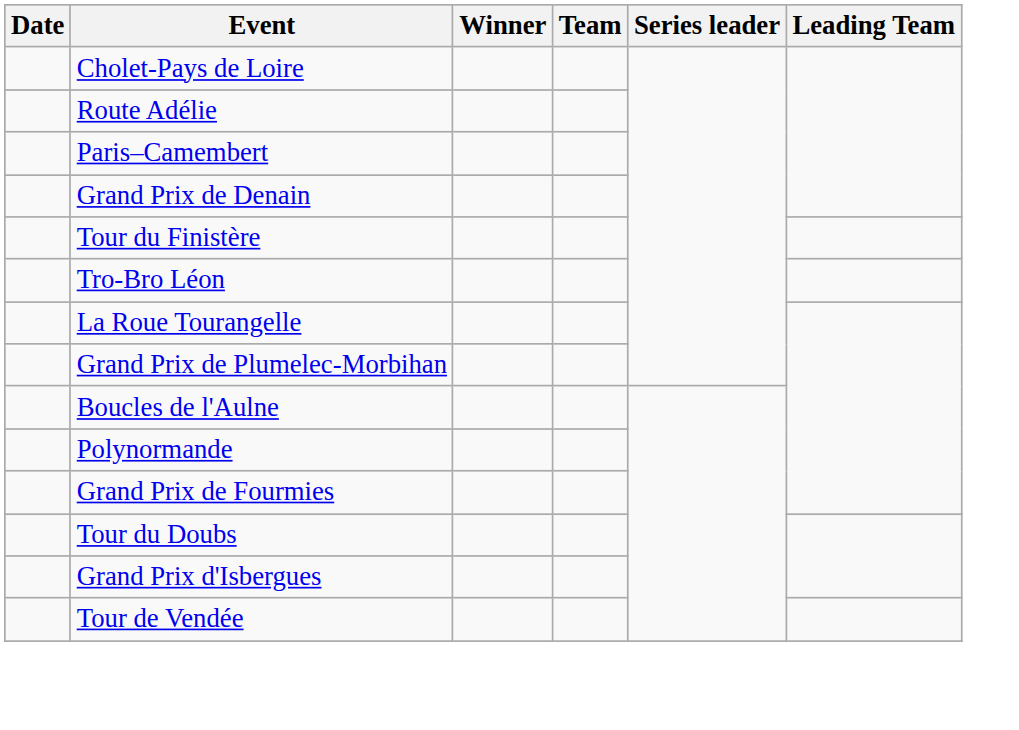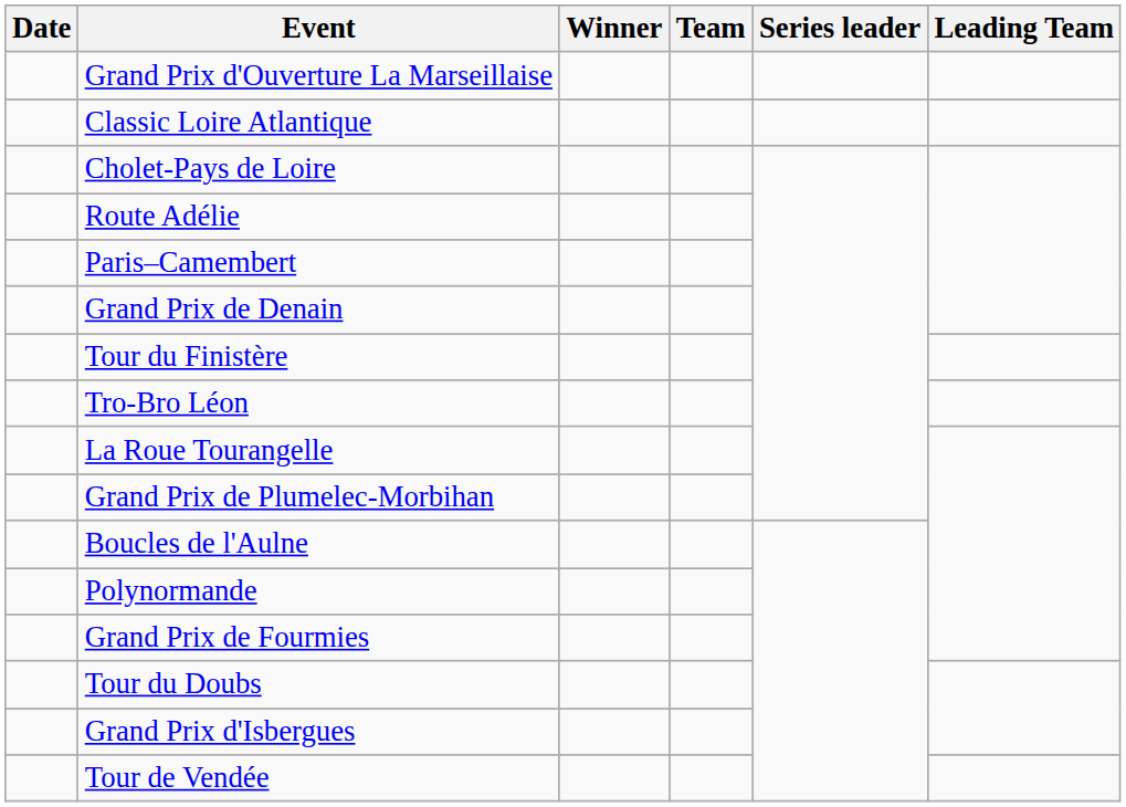 <table class="wikitable sortable">
 <tr>
 <th>Date</th>
 <th>Event</th>
 <th>Winner</th>
 <th>Team</th>
 <th class="unsortable">Series leader</th>
 <th class="unsortable">Leading Team</th>
+</tr>
+<tr>
+<td></td>
+<td><a href='#'>Grand Prix d'Ouverture La Marseillaise</a></td>
+<td></td>
+<td></td>
+<td></td>
+<td></td>
+</tr>
+<tr>
+<td></td>
+<td><a href='#'>Classic Loire Atlantique</a></td>
+<td></td>
+<td></td>
+<td></td>
+<td></td>
 </tr>
 <tr>
 <td></td>
 <td><a href='#'>Cholet-Pays de Loire</a></td>
 <td></td>
 <td></td>
 <td rowspan=8></td>
 <td rowspan=4></td>
 </tr>
 <tr>
 <td></td>
 <td><a href='#'>Route Adélie</a></td>
 <td></td>
 <td></td>
 </tr>
 <tr>
 <td></td>
 <td><a href='#'>Paris–Camembert</a></td>
 <td></td>
 <td></td>
 </tr>
 <tr>
 <td></td>
 <td><a href='#'>Grand Prix de Denain</a></td>
 <td></td>
 <td></td>
 </tr>
 <tr>
 <td></td>
 <td><a href='#'>Tour du Finistère</a></td>
 <td></td>
 <td></td>
 <td></td>
 </tr>
 <tr>
 <td></td>
 <td><a href='#'>Tro-Bro Léon</a></td>
 <td></td>
 <td></td>
 <td></td>
 </tr>
 <tr>
 <td></td>
 <td><a href='#'>La Roue Tourangelle</a></td>
 <td></td>
 <td></td>
 <td rowspan=5></td>
 </tr>
 <tr>
 <td></td>
 <td><a href='#'>Grand Prix de Plumelec-Morbihan</a></td>
 <td></td>
 <td></td>
 </tr>
 <tr>
 <td></td>
 <td><a href='#'>Boucles de l'Aulne</a></td>
 <td></td>
 <td></td>
 <td rowspan=6></td>
 </tr>
 <tr>
 <td></td>
 <td><a href='#'>Polynormande</a></td>
 <td></td>
 <td></td>
 </tr>
 <tr>
 <td></td>
 <td><a href='#'>Grand Prix de Fourmies</a></td>
 <td></td>
 <td></td>
 </tr>
 <tr>
 <td></td>
 <td><a href='#'>Tour du Doubs</a></td>
 <td></td>
 <td></td>
 <td rowspan=2></td>
 </tr>
 <tr>
 <td></td>
 <td><a href='#'>Grand Prix d'Isbergues</a></td>
 <td></td>
 <td></td>
 </tr>
 <tr>
 <td></td>
 <td><a href='#'>Tour de Vendée</a></td>
 <td></td>
 <td></td>
 <td></td>
 </tr>
 </table>
